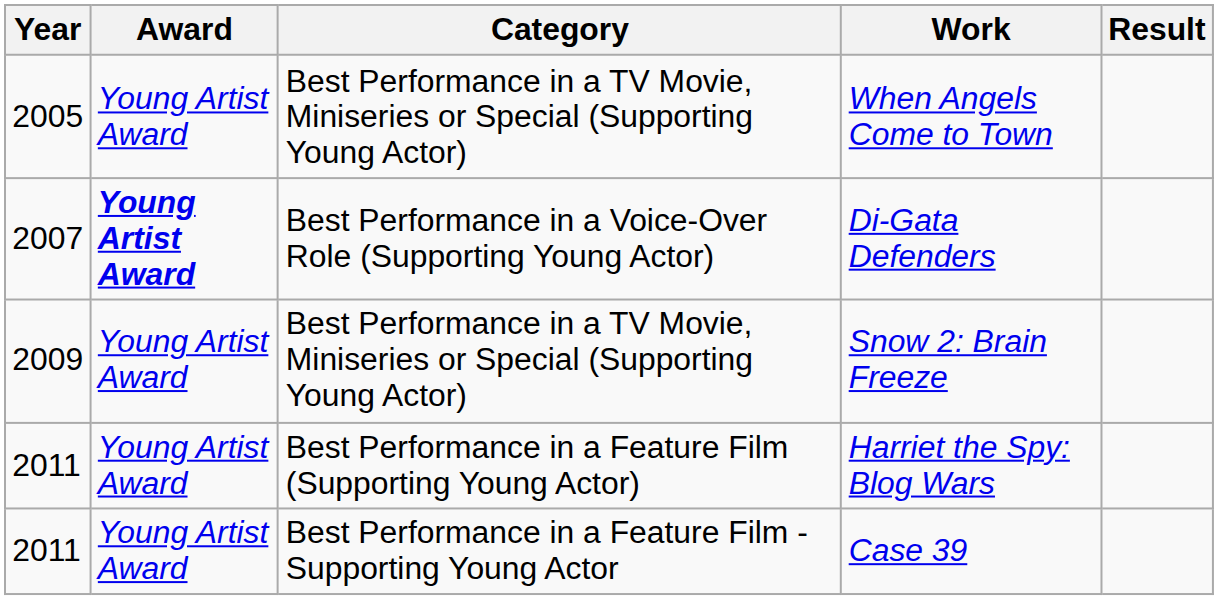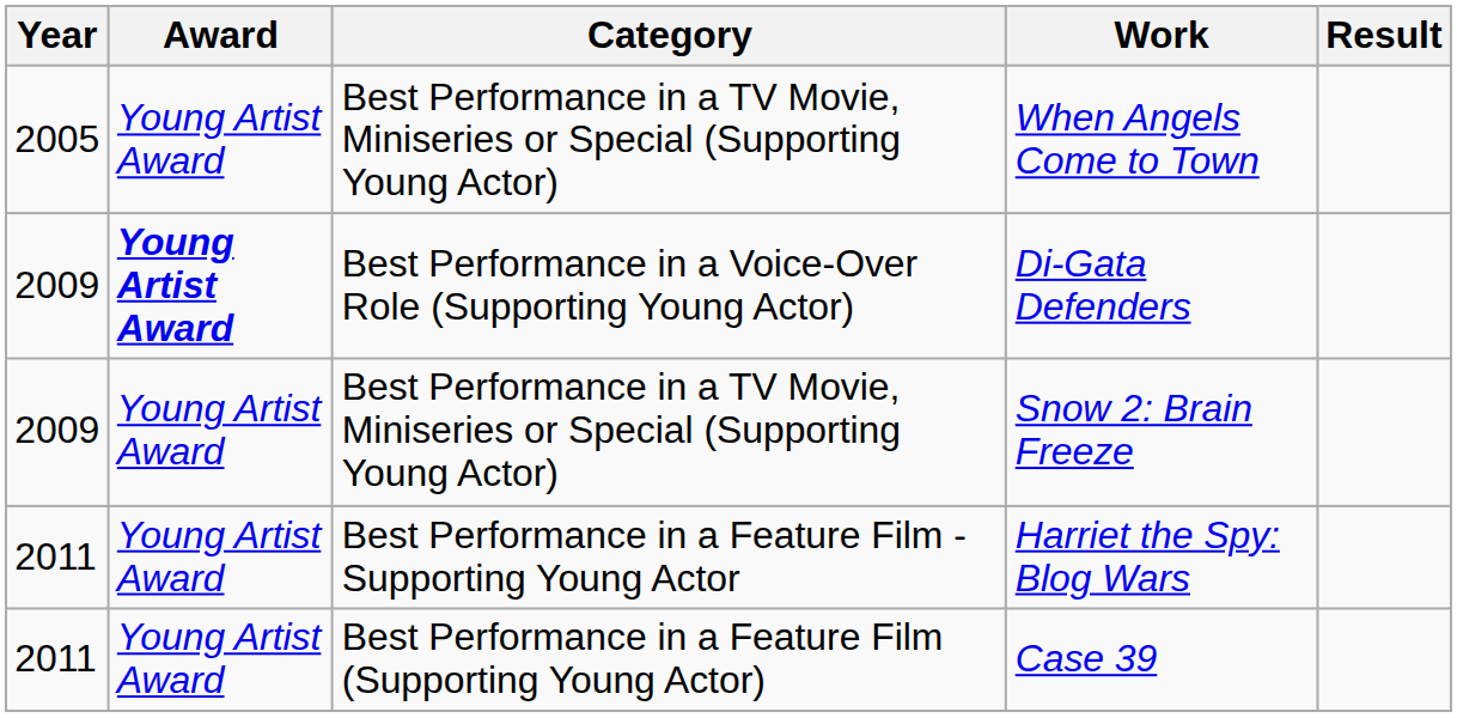 <table class="wikitable">
 <tr>
 <th>Year</th>
 <th>Award</th>
 <th>Category</th>
 <th>Work</th>
 <th>Result</th>
 </tr>
 <tr>
 <td>2005</td>
 <td><em><a href='#'>Young Artist Award</a></em></td>
 <td>Best Performance in a TV Movie, Miniseries or Special (Supporting Young Actor)</td>
 <td><em><a href='#'>When Angels Come to Town</a></em></td>
 <td></td>
 </tr>
 <tr>
-<td>2007</td>
+<td>2009</td>
 <td><strong><em><a href='#'>Young Artist Award</a></em></strong></td>
 <td>Best Performance in a Voice-Over Role (Supporting Young Actor)</td>
 <td><em><a href='#'>Di-Gata Defenders</a></em></td>
 <td></td>
 </tr>
 <tr>
 <td>2009</td>
 <td><em><a href='#'>Young Artist Award</a></em></td>
 <td>Best Performance in a TV Movie, Miniseries or Special (Supporting Young Actor)</td>
 <td><em><a href='#'>Snow 2: Brain Freeze</a></em></td>
 <td></td>
 </tr>
 <tr>
 <td>2011</td>
 <td><em><a href='#'>Young Artist Award</a></em></td>
-<td>Best Performance in a Feature Film (Supporting Young Actor)</td>
+<td>Best Performance in a Feature Film - Supporting Young Actor</td>
 <td><em><a href='#'>Harriet the Spy: Blog Wars</a></em></td>
 <td></td>
 </tr>
 <tr>
 <td>2011</td>
 <td><em><a href='#'>Young Artist Award</a></em></td>
-<td>Best Performance in a Feature Film - Supporting Young Actor</td>
+<td>Best Performance in a Feature Film (Supporting Young Actor)</td>
 <td><em><a href='#'>Case 39</a></em></td>
 <td></td>
 </tr>
 </table>
